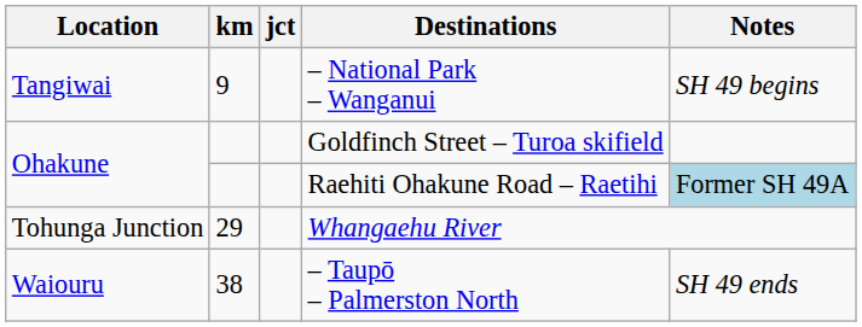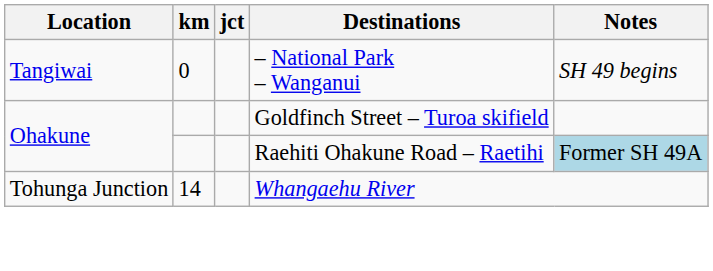 <table class="wikitable">
 <tr>
 <th>Location</th>
 <th>km</th>
 <th>jct</th>
 <th>Destinations</th>
 <th>Notes</th>
 </tr>
 <tr>
 <td><a href='#'>Tangiwai</a></td>
-<td>9</td>
+<td>0</td>
 <td></td>
 <td> – <a href='#'>National Park</a> <br>  – <a href='#'>Wanganui</a></td>
 <td><em>SH 49 begins</em></td>
 </tr>
 <tr>
 <td rowspan=2><a href='#'>Ohakune</a></td>
 <td></td>
 <td></td>
 <td>Goldfinch Street – <a href='#'>Turoa skifield</a></td>
 <td></td>
 </tr>
 <tr>
 <td></td>
 <td></td>
 <td>Raehiti Ohakune Road – <a href='#'>Raetihi</a></td>
 <td style="background: lightblue;">Former SH 49A</td>
 </tr>
 <tr>
 <td>Tohunga Junction</td>
-<td>29</td>
+<td>14</td>
 <td></td>
 <td colspan=2><em><a href='#'>Whangaehu River</a></em></td>
 </tr>
-<tr>
-<td><a href='#'>Waiouru</a></td>
-<td>38</td>
-<td></td>
-<td> – <a href='#'>Taupō</a> <br>  – <a href='#'>Palmerston North</a></td>
-<td><em>SH 49 ends</em></td>
-</tr>
 </table>
